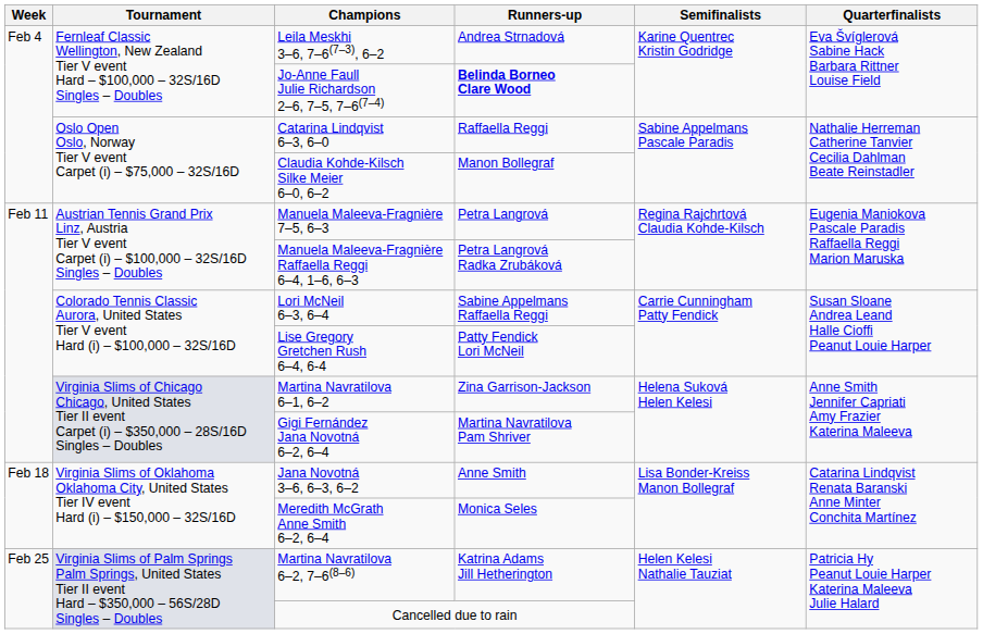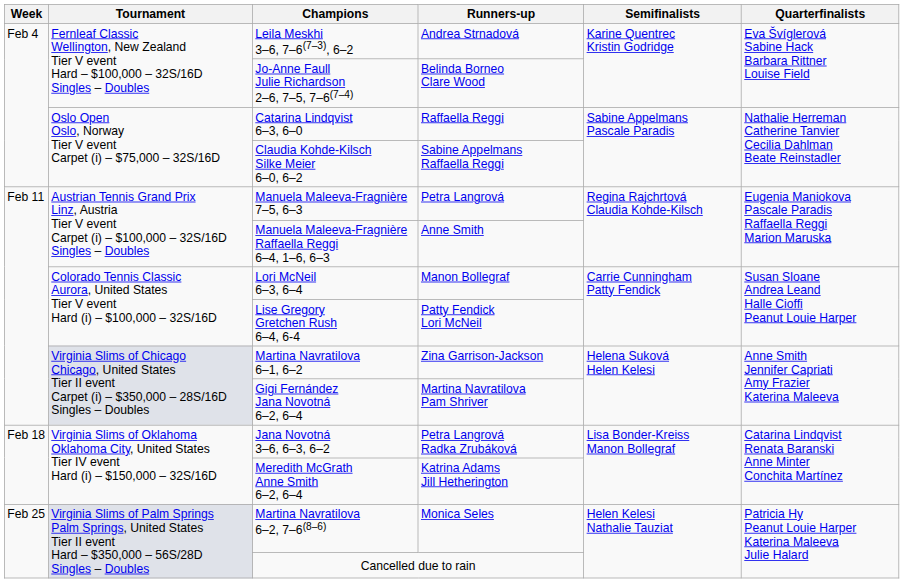 <table class=wikitable style=font-size:95%>
 <tr>
 <th style="width:48px;">Week</th>
 <th style="width:248px;">Tournament</th>
 <th style="width:200px;">Champions</th>
 <th style="width:200px;">Runners-up</th>
 <th style="width:190px;">Semifinalists</th>
 <th style="width:190px;">Quarterfinalists</th>
 </tr>
 <tr valign=top>
 <td rowspan=4>Feb 4</td>
 <td rowspan="2"><a href='#'>Fernleaf Classic</a><br> <a href='#'>Wellington</a>, New Zealand<br>Tier V event <br> Hard – $100,000 – 32S/16D<br><a href='#'>Singles</a> – <a href='#'>Doubles</a></td>
 <td> <a href='#'>Leila Meskhi</a><br>3–6, 7–6<sup>(7–3)</sup>, 6–2</td>
 <td> <a href='#'>Andrea Strnadová</a></td>
 <td rowspan=2> <a href='#'>Karine Quentrec</a> <br>  <a href='#'>Kristin Godridge</a></td>
 <td rowspan=2> <a href='#'>Eva Švíglerová</a> <br>  <a href='#'>Sabine Hack</a> <br>  <a href='#'>Barbara Rittner</a> <br>  <a href='#'>Louise Field</a></td>
 </tr>
 <tr valign=top>
 <td> <a href='#'>Jo-Anne Faull</a><br> <a href='#'>Julie Richardson</a><br>2–6, 7–5, 7–6<sup>(7–4)</sup></td>
-<td><strong> <a href='#'>Belinda Borneo</a><br> <a href='#'>Clare Wood</a></strong></td>
+<td> <a href='#'>Belinda Borneo</a><br> <a href='#'>Clare Wood</a></td>
 </tr>
 <tr valign=top>
 <td rowspan="2"><a href='#'>Oslo Open</a><br> <a href='#'>Oslo</a>, Norway<br>Tier V event <br> Carpet (i) – $75,000 – 32S/16D</td>
 <td> <a href='#'>Catarina Lindqvist</a><br>6–3, 6–0</td>
 <td> <a href='#'>Raffaella Reggi</a></td>
 <td rowspan=2> <a href='#'>Sabine Appelmans</a> <br>  <a href='#'>Pascale Paradis</a></td>
 <td rowspan=2> <a href='#'>Nathalie Herreman</a> <br>  <a href='#'>Catherine Tanvier</a> <br>  <a href='#'>Cecilia Dahlman</a> <br>  <a href='#'>Beate Reinstadler</a></td>
 </tr>
 <tr valign=top>
 <td> <a href='#'>Claudia Kohde-Kilsch</a><br> <a href='#'>Silke Meier</a><br>6–0, 6–2</td>
-<td> <a href='#'>Manon Bollegraf</a></td>
+<td> <a href='#'>Sabine Appelmans</a><br> <a href='#'>Raffaella Reggi</a></td>
 </tr>
 <tr valign=top>
 <td rowspan=6>Feb 11</td>
 <td rowspan="2"><a href='#'>Austrian Tennis Grand Prix</a><br> <a href='#'>Linz</a>, Austria<br>Tier V event <br> Carpet (i) – $100,000 – 32S/16D<br><a href='#'>Singles</a> – <a href='#'>Doubles</a></td>
 <td> <a href='#'>Manuela Maleeva-Fragnière</a><br>7–5, 6–3</td>
 <td> <a href='#'>Petra Langrová</a></td>
 <td rowspan=2> <a href='#'>Regina Rajchrtová</a> <br>  <a href='#'>Claudia Kohde-Kilsch</a></td>
 <td rowspan=2> <a href='#'>Eugenia Maniokova</a> <br>  <a href='#'>Pascale Paradis</a> <br>  <a href='#'>Raffaella Reggi</a> <br>  <a href='#'>Marion Maruska</a></td>
 </tr>
 <tr valign=top>
 <td> <a href='#'>Manuela Maleeva-Fragnière</a><br> <a href='#'>Raffaella Reggi</a><br>6–4, 1–6, 6–3</td>
-<td> <a href='#'>Petra Langrová</a><br> <a href='#'>Radka Zrubáková</a></td>
+<td> <a href='#'>Anne Smith</a></td>
 </tr>
 <tr valign=top>
 <td rowspan="2"><a href='#'>Colorado Tennis Classic</a><br> <a href='#'>Aurora</a>, United States<br>Tier V event <br> Hard (i) – $100,000 – 32S/16D</td>
 <td> <a href='#'>Lori McNeil</a><br>6–3, 6–4</td>
-<td> <a href='#'>Sabine Appelmans</a><br> <a href='#'>Raffaella Reggi</a></td>
+<td> <a href='#'>Manon Bollegraf</a></td>
 <td rowspan=2> <a href='#'>Carrie Cunningham</a> <br>  <a href='#'>Patty Fendick</a></td>
 <td rowspan=2> <a href='#'>Susan Sloane</a> <br>  <a href='#'>Andrea Leand</a> <br>  <a href='#'>Halle Cioffi</a> <br>  <a href='#'>Peanut Louie Harper</a></td>
 </tr>
 <tr valign=top>
 <td> <a href='#'>Lise Gregory</a><br> <a href='#'>Gretchen Rush</a><br>6–4, 6-4</td>
 <td> <a href='#'>Patty Fendick</a><br> <a href='#'>Lori McNeil</a></td>
 </tr>
 <tr valign=top>
 <td rowspan="2" bgcolor=#dfe2e9><a href='#'>Virginia Slims of Chicago</a><br> <a href='#'>Chicago</a>, United States<br>Tier II event <br> Carpet (i) – $350,000 – 28S/16D<br>Singles  – Doubles</td>
 <td> <a href='#'>Martina Navratilova</a><br>6–1, 6–2</td>
 <td> <a href='#'>Zina Garrison-Jackson</a></td>
 <td rowspan=2> <a href='#'>Helena Suková</a> <br>  <a href='#'>Helen Kelesi</a></td>
 <td rowspan=2> <a href='#'>Anne Smith</a> <br>  <a href='#'>Jennifer Capriati</a> <br>  <a href='#'>Amy Frazier</a> <br>  <a href='#'>Katerina Maleeva</a></td>
 </tr>
 <tr valign=top>
 <td> <a href='#'>Gigi Fernández</a><br> <a href='#'>Jana Novotná</a><br>6–2, 6–4</td>
 <td> <a href='#'>Martina Navratilova</a><br> <a href='#'>Pam Shriver</a></td>
 </tr>
 <tr valign=top>
 <td rowspan=2>Feb 18</td>
 <td rowspan="2"><a href='#'>Virginia Slims of Oklahoma</a><br> <a href='#'>Oklahoma City</a>, United States<br>Tier IV event <br> Hard (i) – $150,000 – 32S/16D</td>
 <td> <a href='#'>Jana Novotná</a><br>3–6, 6–3, 6–2</td>
-<td> <a href='#'>Anne Smith</a></td>
+<td> <a href='#'>Petra Langrová</a><br> <a href='#'>Radka Zrubáková</a></td>
 <td rowspan=2> <a href='#'>Lisa Bonder-Kreiss</a> <br>  <a href='#'>Manon Bollegraf</a></td>
 <td rowspan=2> <a href='#'>Catarina Lindqvist</a> <br>  <a href='#'>Renata Baranski</a> <br>  <a href='#'>Anne Minter</a> <br>  <a href='#'>Conchita Martínez</a></td>
 </tr>
 <tr valign=top>
 <td> <a href='#'>Meredith McGrath</a><br> <a href='#'>Anne Smith</a><br>6–2, 6–4</td>
-<td> <a href='#'>Monica Seles</a></td>
+<td> <a href='#'>Katrina Adams</a><br> <a href='#'>Jill Hetherington</a></td>
 </tr>
 <tr valign=top>
 <td rowspan=2>Feb 25</td>
 <td rowspan="2" bgcolor=#dfe2e9><a href='#'>Virginia Slims of Palm Springs</a><br> <a href='#'>Palm Springs</a>, United States<br>Tier II event <br> Hard – $350,000 – 56S/28D<br><a href='#'>Singles</a> – <a href='#'>Doubles</a></td>
 <td> <a href='#'>Martina Navratilova</a><br>6–2, 7–6<sup>(8–6)</sup></td>
-<td> <a href='#'>Katrina Adams</a><br> <a href='#'>Jill Hetherington</a></td>
+<td> <a href='#'>Monica Seles</a></td>
 <td rowspan=2> <a href='#'>Helen Kelesi</a> <br>  <a href='#'>Nathalie Tauziat</a></td>
 <td rowspan=2> <a href='#'>Patricia Hy</a> <br>  <a href='#'>Peanut Louie Harper</a> <br>  <a href='#'>Katerina Maleeva</a> <br>  <a href='#'>Julie Halard</a></td>
 </tr>
 <tr>
 <td colspan="2" style="text-align:center;">Cancelled due to rain</td>
 </tr>
 </table>
